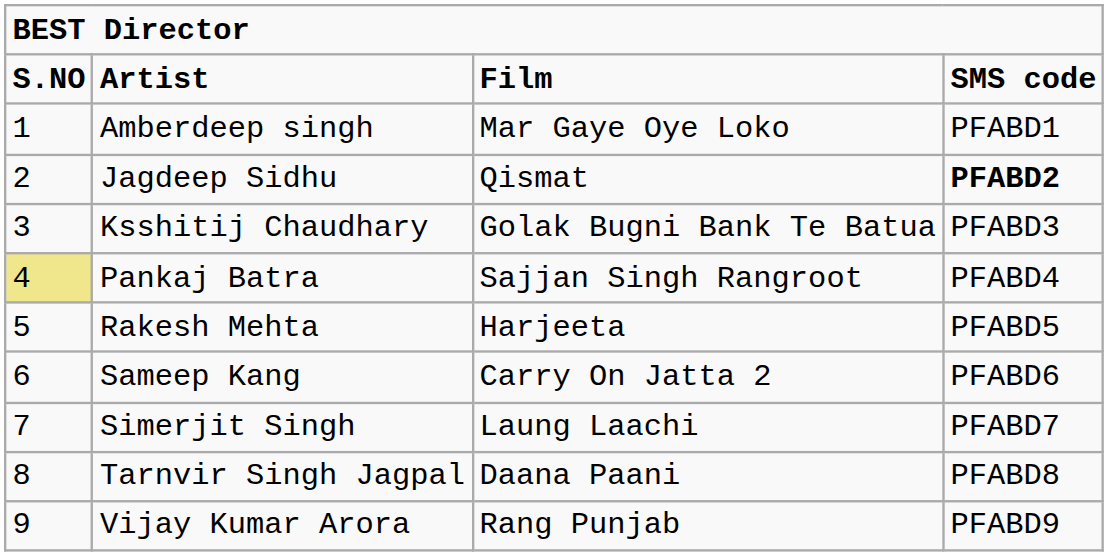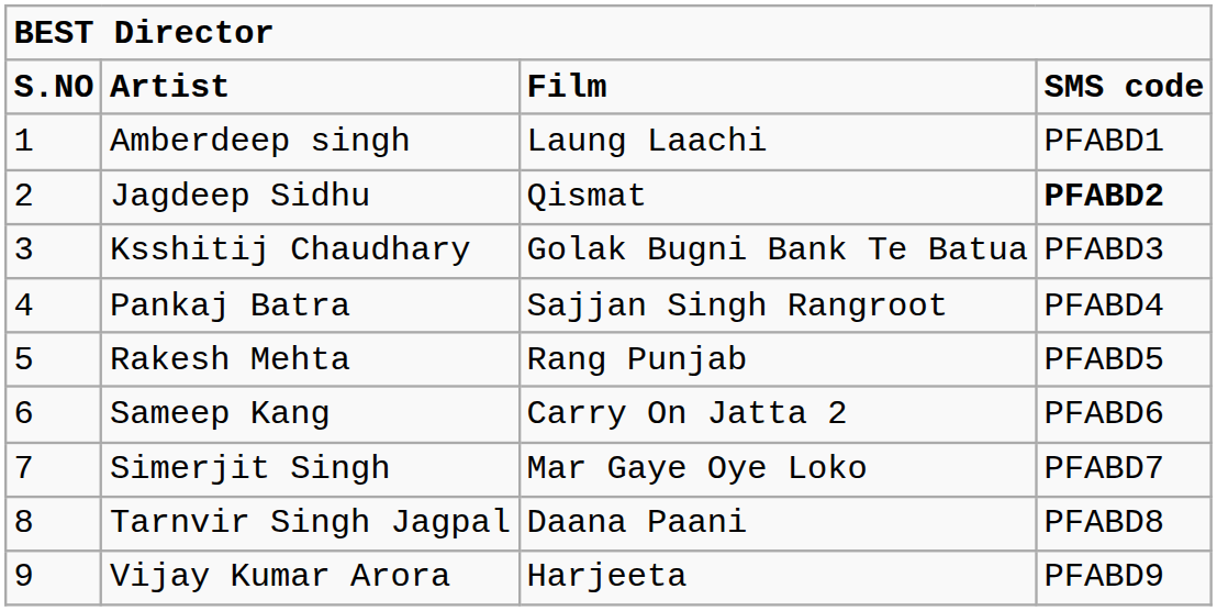 <table class="wikitable">
 <tr>
 <td colspan="4"><strong>BEST Director</strong></td>
 </tr>
 <tr>
 <td><strong>S.NO</strong></td>
 <td><strong>Artist</strong></td>
 <td><strong>Film</strong></td>
 <td><strong>SMS code</strong></td>
 </tr>
 <tr>
 <td>1</td>
 <td>Amberdeep singh</td>
-<td>Mar Gaye Oye Loko</td>
+<td>Laung Laachi</td>
 <td>PFABD1</td>
 </tr>
 <tr>
 <td>2</td>
 <td>Jagdeep Sidhu</td>
 <td>Qismat</td>
 <td><strong>PFABD2</strong></td>
 </tr>
 <tr>
 <td>3</td>
 <td>Ksshitij Chaudhary</td>
 <td>Golak Bugni Bank Te Batua</td>
 <td>PFABD3</td>
 </tr>
 <tr>
-<td style="background: khaki;">4</td>
+<td>4</td>
 <td>Pankaj Batra</td>
 <td>Sajjan Singh Rangroot</td>
 <td>PFABD4</td>
 </tr>
 <tr>
 <td>5</td>
 <td>Rakesh Mehta</td>
-<td>Harjeeta</td>
+<td>Rang Punjab</td>
 <td>PFABD5</td>
 </tr>
 <tr>
 <td>6</td>
 <td>Sameep Kang</td>
 <td>Carry On Jatta 2</td>
 <td>PFABD6</td>
 </tr>
 <tr>
 <td>7</td>
 <td>Simerjit Singh</td>
-<td>Laung Laachi</td>
+<td>Mar Gaye Oye Loko</td>
 <td>PFABD7</td>
 </tr>
 <tr>
 <td>8</td>
 <td>Tarnvir Singh Jagpal</td>
 <td>Daana Paani</td>
 <td>PFABD8</td>
 </tr>
 <tr>
 <td>9</td>
 <td>Vijay Kumar Arora</td>
-<td>Rang Punjab</td>
+<td>Harjeeta</td>
 <td>PFABD9</td>
 </tr>
 </table>
